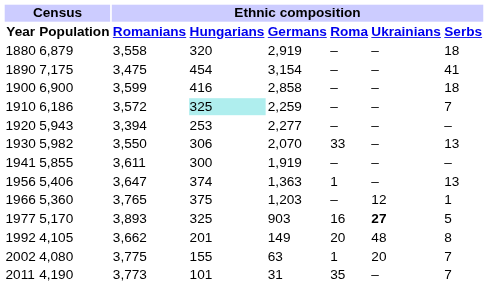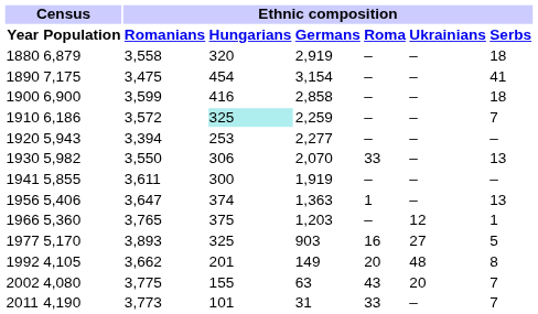 <table class="toccolours">
 <tr>
 <th align="center" colspan="2" style="background:#ccccff;">Census</th>
 <th align="center" colspan="6" style="background:#ccccff;">Ethnic composition</th>
 </tr>
 <tr>
 <th>Year</th>
 <th>Population</th>
 <th><a href='#'>Romanians</a></th>
 <th><a href='#'>Hungarians</a></th>
 <th><a href='#'>Germans</a></th>
 <th><a href='#'>Roma</a></th>
 <th><a href='#'>Ukrainians</a></th>
 <th><a href='#'>Serbs</a></th>
 </tr>
 <tr>
 <td>1880</td>
 <td>6,879</td>
 <td>3,558</td>
 <td>320</td>
 <td>2,919</td>
 <td>–</td>
 <td>–</td>
 <td>18</td>
 </tr>
 <tr>
 <td>1890</td>
 <td>7,175</td>
 <td>3,475</td>
 <td>454</td>
 <td>3,154</td>
 <td>–</td>
 <td>–</td>
 <td>41</td>
 </tr>
 <tr>
 <td>1900</td>
 <td>6,900</td>
 <td>3,599</td>
 <td>416</td>
 <td>2,858</td>
 <td>–</td>
 <td>–</td>
 <td>18</td>
 </tr>
 <tr>
 <td>1910</td>
 <td>6,186</td>
 <td>3,572</td>
 <td style="background: paleturquoise;">325</td>
 <td>2,259</td>
 <td>–</td>
 <td>–</td>
 <td>7</td>
 </tr>
 <tr>
 <td>1920</td>
 <td>5,943</td>
 <td>3,394</td>
 <td>253</td>
 <td>2,277</td>
 <td>–</td>
 <td>–</td>
 <td>–</td>
 </tr>
 <tr>
 <td>1930</td>
 <td>5,982</td>
 <td>3,550</td>
 <td>306</td>
 <td>2,070</td>
 <td>33</td>
 <td>–</td>
 <td>13</td>
 </tr>
 <tr>
 <td>1941</td>
 <td>5,855</td>
 <td>3,611</td>
 <td>300</td>
 <td>1,919</td>
 <td>–</td>
 <td>–</td>
 <td>–</td>
 </tr>
 <tr>
 <td>1956</td>
 <td>5,406</td>
 <td>3,647</td>
 <td>374</td>
 <td>1,363</td>
 <td>1</td>
 <td>–</td>
 <td>13</td>
 </tr>
 <tr>
 <td>1966</td>
 <td>5,360</td>
 <td>3,765</td>
 <td>375</td>
 <td>1,203</td>
 <td>–</td>
 <td>12</td>
 <td>1</td>
 </tr>
 <tr>
 <td>1977</td>
 <td>5,170</td>
 <td>3,893</td>
 <td>325</td>
 <td>903</td>
 <td>16</td>
-<td><strong>27</strong></td>
+<td>27</td>
 <td>5</td>
 </tr>
 <tr>
 <td>1992</td>
 <td>4,105</td>
 <td>3,662</td>
 <td>201</td>
 <td>149</td>
 <td>20</td>
 <td>48</td>
 <td>8</td>
 </tr>
 <tr>
 <td>2002</td>
 <td>4,080</td>
 <td>3,775</td>
 <td>155</td>
 <td>63</td>
-<td>1</td>
+<td>43</td>
 <td>20</td>
 <td>7</td>
 </tr>
 <tr>
 <td>2011</td>
 <td>4,190</td>
 <td>3,773</td>
 <td>101</td>
 <td>31</td>
-<td>35</td>
+<td>33</td>
 <td>–</td>
 <td>7</td>
 </tr>
 </table>
